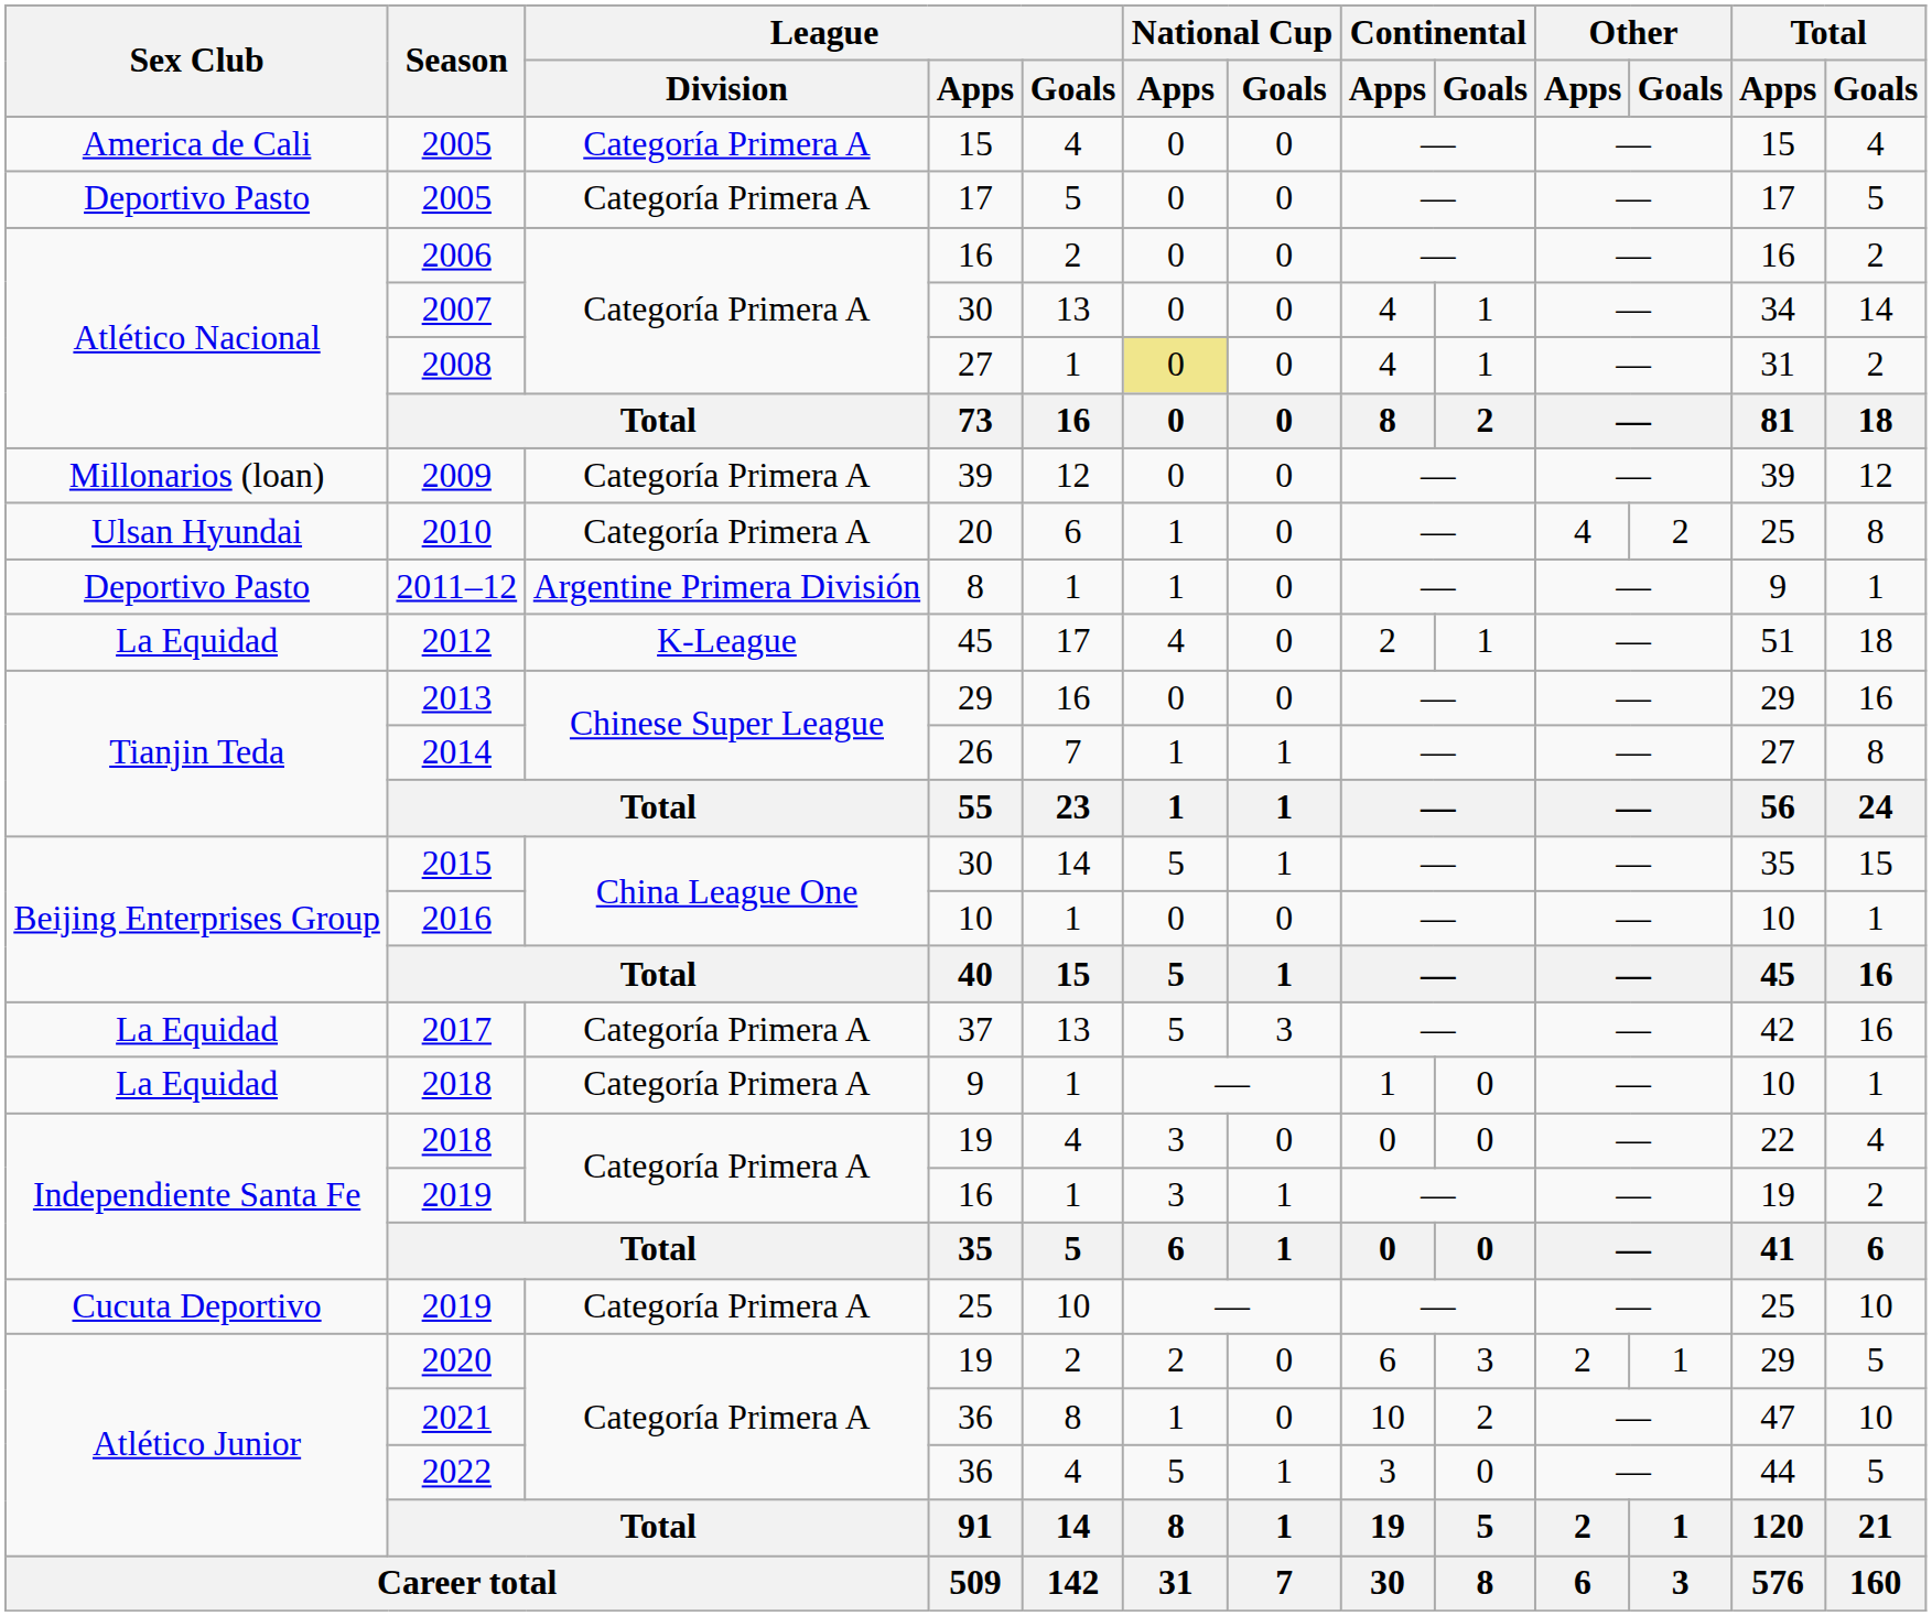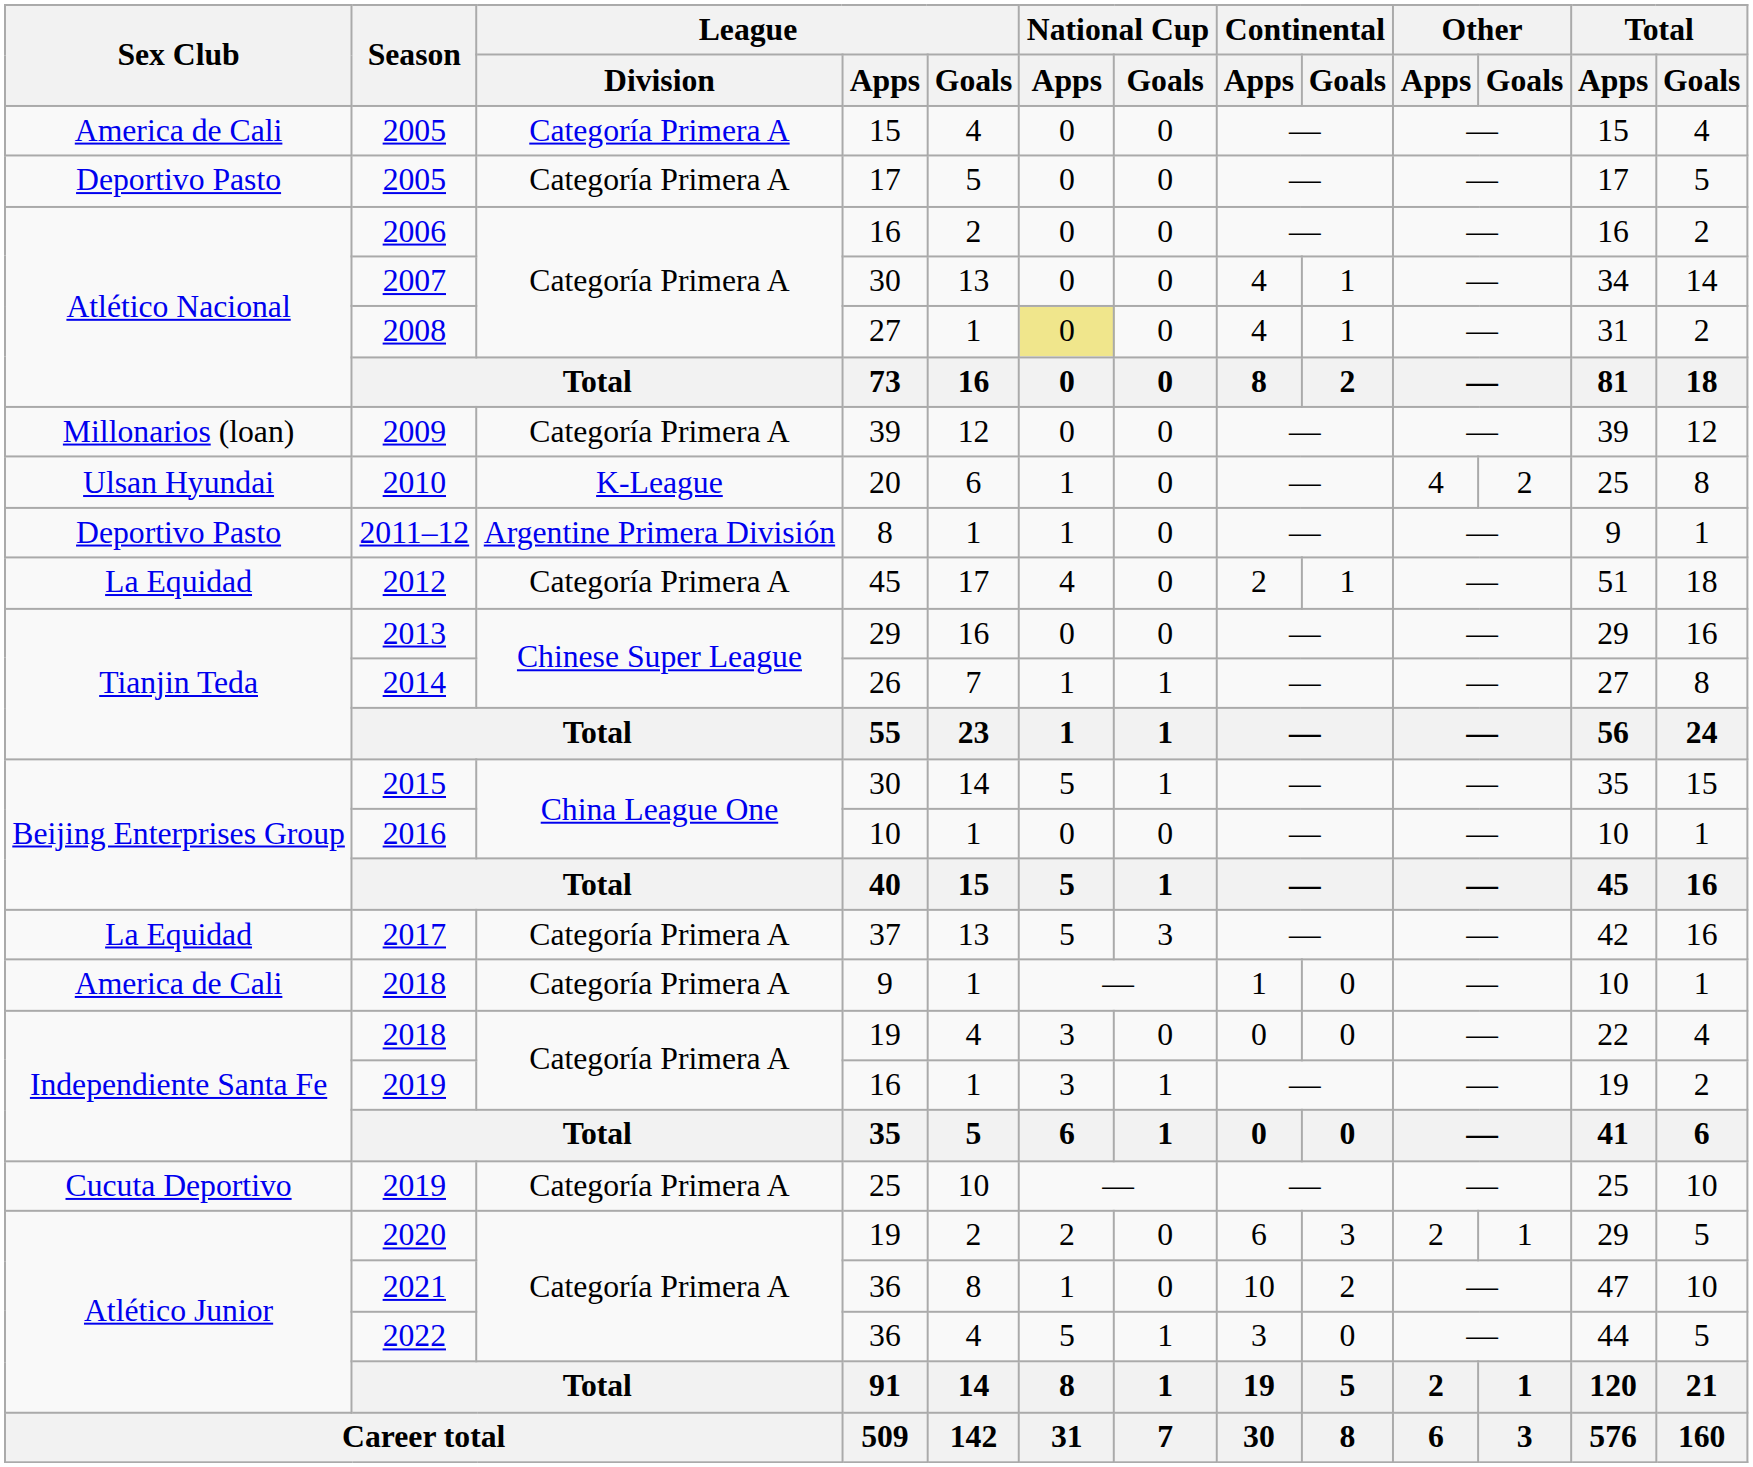 <table class="wikitable" style="text-align: center">
 <tr>
 <th rowspan="2">Sex Club</th>
 <th rowspan="2">Season</th>
 <th colspan="3">League</th>
 <th colspan="2">National Cup</th>
 <th colspan="2">Continental</th>
 <th colspan="2">Other</th>
 <th colspan="2">Total</th>
 </tr>
 <tr>
 <th>Division</th>
 <th>Apps</th>
 <th>Goals</th>
 <th>Apps</th>
 <th>Goals</th>
 <th>Apps</th>
 <th>Goals</th>
 <th>Apps</th>
 <th>Goals</th>
 <th>Apps</th>
 <th>Goals</th>
 </tr>
 <tr>
 <td><a href='#'>America de Cali</a></td>
 <td><a href='#'>2005</a></td>
 <td><a href='#'>Categoría Primera A</a></td>
 <td>15</td>
 <td>4</td>
 <td>0</td>
 <td>0</td>
 <td colspan="2">—</td>
 <td colspan="2">—</td>
 <td>15</td>
 <td>4</td>
 </tr>
 <tr>
 <td><a href='#'>Deportivo Pasto</a></td>
 <td><a href='#'>2005</a></td>
 <td>Categoría Primera A</td>
 <td>17</td>
 <td>5</td>
 <td>0</td>
 <td>0</td>
 <td colspan="2">—</td>
 <td colspan="2">—</td>
 <td>17</td>
 <td>5</td>
 </tr>
 <tr>
 <td rowspan=4><a href='#'>Atlético Nacional</a></td>
 <td><a href='#'>2006</a></td>
 <td rowspan=3>Categoría Primera A</td>
 <td>16</td>
 <td>2</td>
 <td>0</td>
 <td>0</td>
 <td colspan="2">—</td>
 <td colspan="2">—</td>
 <td>16</td>
 <td>2</td>
 </tr>
 <tr>
 <td><a href='#'>2007</a></td>
 <td>30</td>
 <td>13</td>
 <td>0</td>
 <td>0</td>
 <td>4</td>
 <td>1</td>
 <td colspan="2">—</td>
 <td>34</td>
 <td>14</td>
 </tr>
 <tr>
 <td><a href='#'>2008</a></td>
 <td>27</td>
 <td>1</td>
 <td style="background: khaki;">0</td>
 <td>0</td>
 <td>4</td>
 <td>1</td>
 <td colspan="2">—</td>
 <td>31</td>
 <td>2</td>
 </tr>
 <tr>
 <th colspan=2>Total</th>
 <th>73</th>
 <th>16</th>
 <th>0</th>
 <th>0</th>
 <th>8</th>
 <th>2</th>
 <th colspan="2">—</th>
 <th>81</th>
 <th>18</th>
 </tr>
 <tr>
 <td><a href='#'>Millonarios</a> (loan)</td>
 <td><a href='#'>2009</a></td>
 <td>Categoría Primera A</td>
 <td>39</td>
 <td>12</td>
 <td>0</td>
 <td>0</td>
 <td colspan="2">—</td>
 <td colspan="2">—</td>
 <td>39</td>
 <td>12</td>
 </tr>
 <tr>
 <td><a href='#'>Ulsan Hyundai</a></td>
 <td><a href='#'>2010</a></td>
-<td>Categoría Primera A</td>
+<td><a href='#'>K-League</a></td>
 <td>20</td>
 <td>6</td>
 <td>1</td>
 <td>0</td>
 <td colspan="2">—</td>
 <td>4</td>
 <td>2</td>
 <td>25</td>
 <td>8</td>
 </tr>
 <tr>
 <td><a href='#'>Deportivo Pasto</a></td>
 <td><a href='#'>2011–12</a></td>
 <td><a href='#'>Argentine Primera División</a></td>
 <td>8</td>
 <td>1</td>
 <td>1</td>
 <td>0</td>
 <td colspan="2">—</td>
 <td colspan="2">—</td>
 <td>9</td>
 <td>1</td>
 </tr>
 <tr>
 <td><a href='#'>La Equidad</a></td>
 <td><a href='#'>2012</a></td>
-<td><a href='#'>K-League</a></td>
+<td>Categoría Primera A</td>
 <td>45</td>
 <td>17</td>
 <td>4</td>
 <td>0</td>
 <td>2</td>
 <td>1</td>
 <td colspan="2">—</td>
 <td>51</td>
 <td>18</td>
 </tr>
 <tr>
 <td rowspan=3><a href='#'>Tianjin Teda</a></td>
 <td><a href='#'>2013</a></td>
 <td rowspan=2><a href='#'>Chinese Super League</a></td>
 <td>29</td>
 <td>16</td>
 <td>0</td>
 <td>0</td>
 <td colspan="2">—</td>
 <td colspan="2">—</td>
 <td>29</td>
 <td>16</td>
 </tr>
 <tr>
 <td><a href='#'>2014</a></td>
 <td>26</td>
 <td>7</td>
 <td>1</td>
 <td>1</td>
 <td colspan="2">—</td>
 <td colspan="2">—</td>
 <td>27</td>
 <td>8</td>
 </tr>
 <tr>
 <th colspan=2>Total</th>
 <th>55</th>
 <th>23</th>
 <th>1</th>
 <th>1</th>
 <th colspan="2">—</th>
 <th colspan="2">—</th>
 <th>56</th>
 <th>24</th>
 </tr>
 <tr>
 <td rowspan=3><a href='#'>Beijing Enterprises Group</a></td>
 <td><a href='#'>2015</a></td>
 <td rowspan=2><a href='#'>China League One</a></td>
 <td>30</td>
 <td>14</td>
 <td>5</td>
 <td>1</td>
 <td colspan="2">—</td>
 <td colspan="2">—</td>
 <td>35</td>
 <td>15</td>
 </tr>
 <tr>
 <td><a href='#'>2016</a></td>
 <td>10</td>
 <td>1</td>
 <td>0</td>
 <td>0</td>
 <td colspan="2">—</td>
 <td colspan="2">—</td>
 <td>10</td>
 <td>1</td>
 </tr>
 <tr>
 <th colspan=2>Total</th>
 <th>40</th>
 <th>15</th>
 <th>5</th>
 <th>1</th>
 <th colspan="2">—</th>
 <th colspan="2">—</th>
 <th>45</th>
 <th>16</th>
 </tr>
 <tr>
 <td><a href='#'>La Equidad</a></td>
 <td><a href='#'>2017</a></td>
 <td>Categoría Primera A</td>
 <td>37</td>
 <td>13</td>
 <td>5</td>
 <td>3</td>
 <td colspan="2">—</td>
 <td colspan="2">—</td>
 <td>42</td>
 <td>16</td>
 </tr>
 <tr>
-<td><a href='#'>La Equidad</a></td>
+<td><a href='#'>America de Cali</a></td>
 <td><a href='#'>2018</a></td>
 <td>Categoría Primera A</td>
 <td>9</td>
 <td>1</td>
 <td colspan="2">—</td>
 <td>1</td>
 <td>0</td>
 <td colspan="2">—</td>
 <td>10</td>
 <td>1</td>
 </tr>
 <tr>
 <td rowspan=3><a href='#'>Independiente Santa Fe</a></td>
 <td><a href='#'>2018</a></td>
 <td rowspan=2>Categoría Primera A</td>
 <td>19</td>
 <td>4</td>
 <td>3</td>
 <td>0</td>
 <td>0</td>
 <td>0</td>
 <td colspan="2">—</td>
 <td>22</td>
 <td>4</td>
 </tr>
 <tr>
 <td><a href='#'>2019</a></td>
 <td>16</td>
 <td>1</td>
 <td>3</td>
 <td>1</td>
 <td colspan="2">—</td>
 <td colspan="2">—</td>
 <td>19</td>
 <td>2</td>
 </tr>
 <tr>
 <th colspan=2>Total</th>
 <th>35</th>
 <th>5</th>
 <th>6</th>
 <th>1</th>
 <th>0</th>
 <th>0</th>
 <th colspan="2">—</th>
 <th>41</th>
 <th>6</th>
 </tr>
 <tr>
 <td><a href='#'>Cucuta Deportivo</a></td>
 <td><a href='#'>2019</a></td>
 <td>Categoría Primera A</td>
 <td>25</td>
 <td>10</td>
 <td colspan="2">—</td>
 <td colspan="2">—</td>
 <td colspan="2">—</td>
 <td>25</td>
 <td>10</td>
 </tr>
 <tr>
 <td rowspan=4><a href='#'>Atlético Junior</a></td>
 <td><a href='#'>2020</a></td>
 <td rowspan=3>Categoría Primera A</td>
 <td>19</td>
 <td>2</td>
 <td>2</td>
 <td>0</td>
 <td>6</td>
 <td>3</td>
 <td>2</td>
 <td>1</td>
 <td>29</td>
 <td>5</td>
 </tr>
 <tr>
 <td><a href='#'>2021</a></td>
 <td>36</td>
 <td>8</td>
 <td>1</td>
 <td>0</td>
 <td>10</td>
 <td>2</td>
 <td colspan="2">—</td>
 <td>47</td>
 <td>10</td>
 </tr>
 <tr>
 <td><a href='#'>2022</a></td>
 <td>36</td>
 <td>4</td>
 <td>5</td>
 <td>1</td>
 <td>3</td>
 <td>0</td>
 <td colspan="2">—</td>
 <td>44</td>
 <td>5</td>
 </tr>
 <tr>
 <th colspan=2>Total</th>
 <th>91</th>
 <th>14</th>
 <th>8</th>
 <th>1</th>
 <th>19</th>
 <th>5</th>
 <th>2</th>
 <th>1</th>
 <th>120</th>
 <th>21</th>
 </tr>
 <tr>
 <th colspan=3>Career total</th>
 <th>509</th>
 <th>142</th>
 <th>31</th>
 <th>7</th>
 <th>30</th>
 <th>8</th>
 <th>6</th>
 <th>3</th>
 <th>576</th>
 <th>160</th>
 </tr>
 </table>
